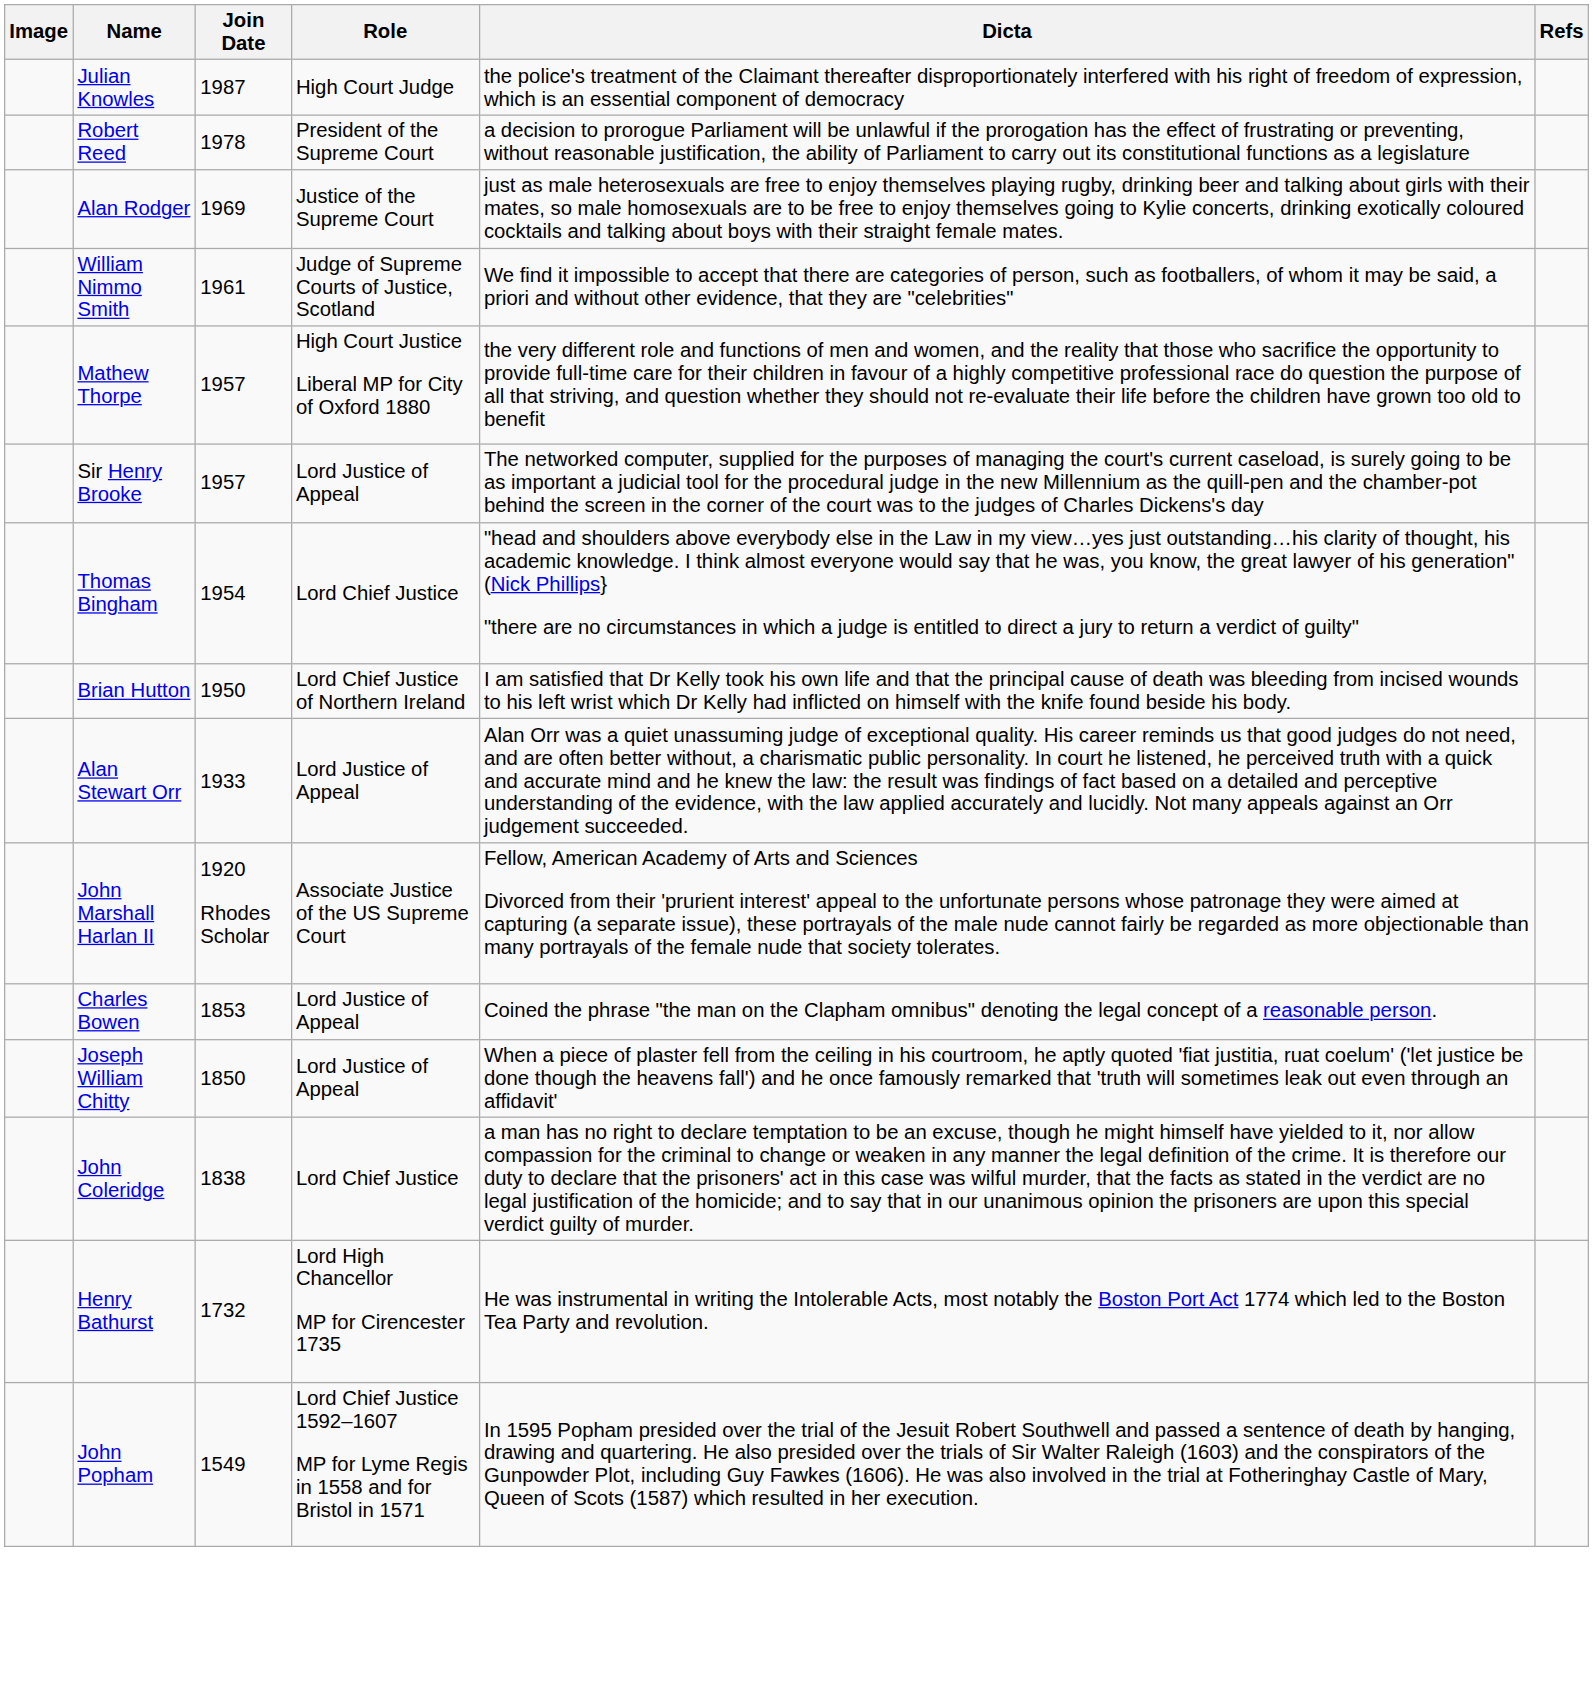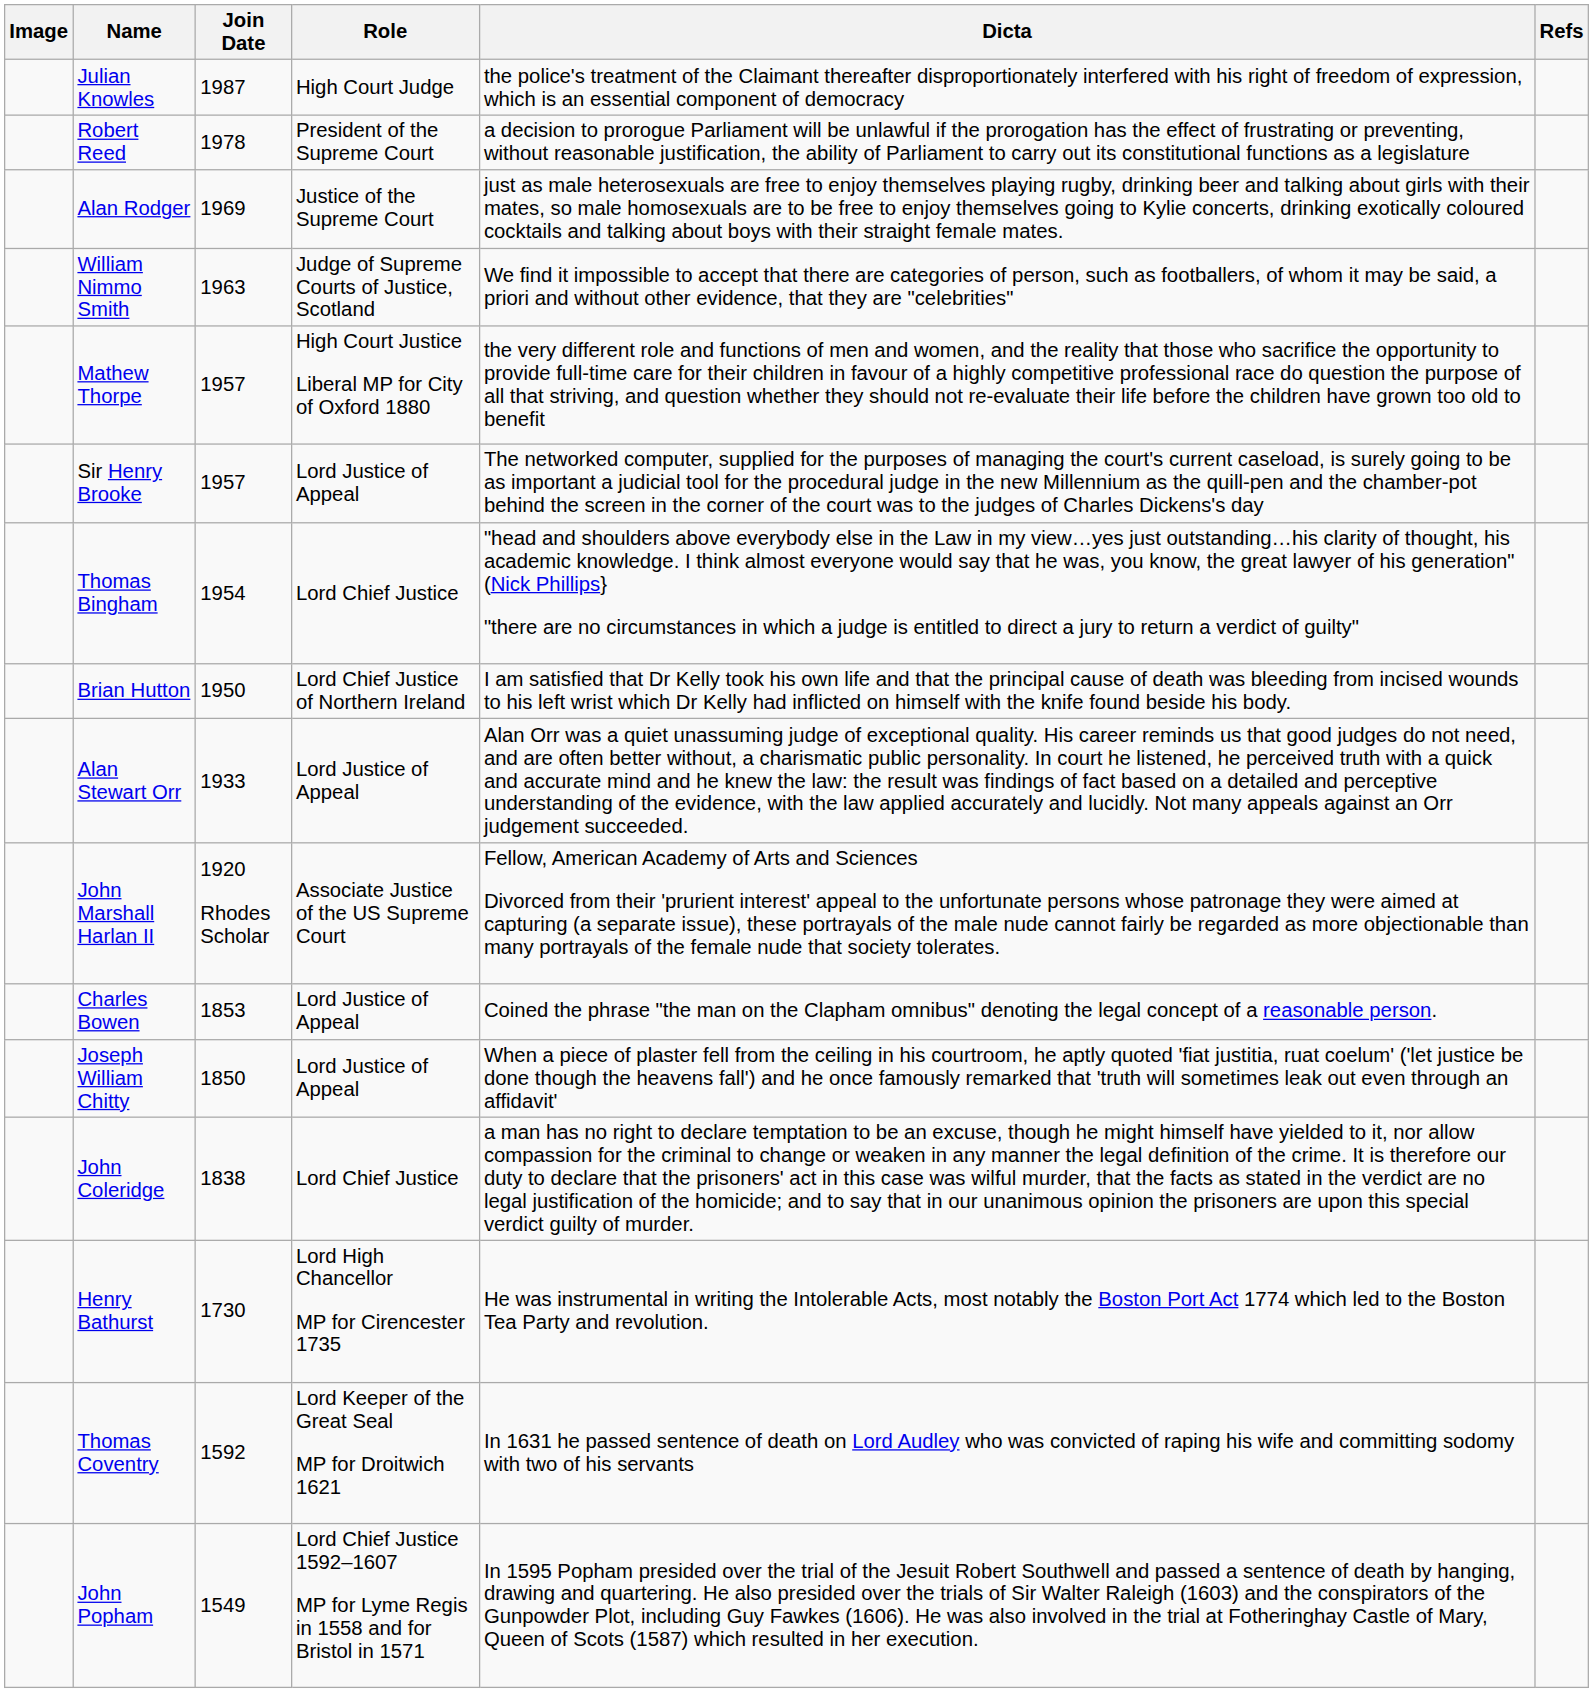 <table class="wikitable sortable">
 <tr>
 <th class="unsortable">Image</th>
 <th>Name</th>
 <th>Join<br>Date</th>
 <th>Role</th>
 <th>Dicta</th>
 <th>Refs</th>
 </tr>
 <tr>
 <td></td>
 <td><a href='#'>Julian Knowles</a></td>
 <td>1987</td>
 <td>High Court Judge</td>
 <td>the police's treatment of the Claimant thereafter disproportionately interfered with his right of freedom of expression, which is an essential component of democracy </td>
 <td></td>
 </tr>
 <tr>
 <td></td>
 <td><a href='#'>Robert Reed</a></td>
 <td>1978</td>
 <td>President of the Supreme Court</td>
 <td>a decision to prorogue Parliament will be unlawful if the prorogation has the effect of frustrating or preventing, without reasonable justification, the ability of Parliament to carry out its constitutional functions as a legislature </td>
 <td></td>
 </tr>
 <tr>
 <td></td>
 <td><a href='#'>Alan Rodger</a></td>
 <td>1969</td>
 <td>Justice of the Supreme Court</td>
 <td>just as male heterosexuals are free to enjoy themselves playing rugby, drinking beer and talking about girls with their mates, so male homosexuals are to be free to enjoy themselves going to Kylie concerts, drinking exotically coloured cocktails and talking about boys with their straight female mates.</td>
 <td></td>
 </tr>
 <tr>
 <td></td>
 <td><a href='#'>William Nimmo Smith</a></td>
-<td>1961</td>
+<td>1963</td>
 <td>Judge of Supreme Courts of Justice, Scotland</td>
 <td>We find it impossible to accept that there are categories of person, such as footballers, of whom it may be said, a priori and without other evidence, that they are "celebrities" </td>
 <td></td>
 </tr>
 <tr>
 <td></td>
 <td><a href='#'>Mathew Thorpe</a></td>
 <td>1957</td>
 <td>High Court Justice<p>Liberal MP for City of Oxford 1880</p></td>
 <td>the very different role and functions of men and women, and the reality that those who sacrifice the opportunity to provide full-time care for their children in favour of a highly competitive professional race do question the purpose of all that striving, and question whether they should not re-evaluate their life before the children have grown too old to benefit </td>
 <td></td>
 </tr>
 <tr>
 <td></td>
 <td>Sir <a href='#'>Henry Brooke</a></td>
 <td>1957</td>
 <td>Lord Justice of Appeal</td>
 <td>The networked computer, supplied for the purposes of managing the court's current caseload, is surely going to be as important a judicial tool for the procedural judge in the new Millennium as the quill-pen and the chamber-pot behind the screen in the corner of the court was to the judges of Charles Dickens's day </td>
 <td></td>
 </tr>
 <tr>
 <td></td>
 <td><a href='#'>Thomas Bingham</a></td>
 <td>1954</td>
 <td>Lord Chief Justice</td>
 <td>"head and shoulders above everybody else in the Law in my view…yes just outstanding…his clarity of thought, his academic knowledge. I think almost everyone would say that he was, you know, the great lawyer of his generation" (<a href='#'>Nick Phillips</a>}<p>"there are no circumstances in which a judge is entitled to direct a jury to return a verdict of guilty"</p></td>
 <td></td>
 </tr>
 <tr>
 <td></td>
 <td><a href='#'>Brian Hutton</a></td>
 <td>1950</td>
 <td>Lord Chief Justice of Northern Ireland</td>
 <td>I am satisfied that Dr Kelly took his own life and that the principal cause of death was bleeding from incised wounds to his left wrist which Dr Kelly had inflicted on himself with the knife found beside his body. </td>
 <td></td>
 </tr>
 <tr>
 <td></td>
 <td><a href='#'>Alan Stewart Orr</a></td>
 <td>1933</td>
 <td>Lord Justice of Appeal</td>
 <td>Alan Orr was a quiet unassuming judge of exceptional quality. His career reminds us that good judges do not need, and are often better without, a charismatic public personality. In court he listened, he perceived truth with a quick and accurate mind and he knew the law: the result was findings of fact based on a detailed and perceptive understanding of the evidence, with the law applied accurately and lucidly. Not many appeals against an Orr judgement succeeded.</td>
 <td></td>
 </tr>
 <tr>
 <td></td>
 <td><a href='#'>John Marshall Harlan II</a></td>
 <td>1920<p>Rhodes Scholar</p></td>
 <td>Associate Justice of the US Supreme Court</td>
 <td>Fellow, American Academy of Arts and Sciences<p>Divorced from their 'prurient interest' appeal to the unfortunate persons whose patronage they were aimed at capturing (a separate issue), these portrayals of the male nude cannot fairly be regarded as more objectionable than many portrayals of the female nude that society tolerates.</p></td>
 <td></td>
 </tr>
 <tr>
 <td></td>
 <td><a href='#'>Charles Bowen</a></td>
 <td>1853</td>
 <td>Lord Justice of Appeal</td>
 <td>Coined the phrase "the man on the Clapham omnibus" denoting the legal concept of a <a href='#'>reasonable person</a>.</td>
 <td></td>
 </tr>
 <tr>
 <td></td>
 <td><a href='#'>Joseph William Chitty</a></td>
 <td>1850</td>
 <td>Lord Justice of Appeal</td>
 <td>When a piece of plaster fell from the ceiling in his courtroom, he aptly quoted 'fiat justitia, ruat coelum' ('let justice be done though the heavens fall') and he once famously remarked that 'truth will sometimes leak out even through an affidavit' </td>
 <td></td>
 </tr>
 <tr>
 <td></td>
 <td><a href='#'>John Coleridge</a></td>
 <td>1838</td>
 <td>Lord Chief Justice</td>
 <td>a man has no right to declare temptation to be an excuse, though he might himself have yielded to it, nor allow compassion for the criminal to change or weaken in any manner the legal definition of the crime. It is therefore our duty to declare that the prisoners' act in this case was wilful murder, that the facts as stated in the verdict are no legal justification of the homicide; and to say that in our unanimous opinion the prisoners are upon this special verdict guilty of murder.</td>
 <td></td>
 </tr>
 <tr>
 <td></td>
 <td><a href='#'>Henry Bathurst</a></td>
-<td>1732</td>
+<td>1730</td>
 <td>Lord High Chancellor<p>MP for Cirencester 1735</p></td>
 <td>He was instrumental in writing the Intolerable Acts, most notably the <a href='#'>Boston Port Act</a> 1774 which led to the Boston Tea Party and revolution.</td>
+<td></td>
+</tr>
+<tr>
+<td></td>
+<td><a href='#'>Thomas Coventry</a></td>
+<td>1592</td>
+<td>Lord Keeper of the Great Seal<p>MP for Droitwich 1621</p></td>
+<td>In 1631 he passed sentence of death on <a href='#'>Lord Audley</a> who was convicted of raping his wife and committing sodomy with two of his servants</td>
 <td></td>
 </tr>
 <tr>
 <td></td>
 <td><a href='#'>John Popham</a></td>
 <td>1549</td>
 <td>Lord Chief Justice 1592–1607<p> MP for Lyme Regis in 1558 and for Bristol in 1571</p></td>
 <td>In 1595 Popham presided over the trial of the Jesuit Robert Southwell and passed a sentence of death by hanging, drawing and quartering. He also presided over the trials of Sir Walter Raleigh (1603) and the conspirators of the Gunpowder Plot, including Guy Fawkes (1606). He was also involved in the trial at Fotheringhay Castle of Mary, Queen of Scots (1587) which resulted in her execution.</td>
 <td></td>
 </tr>
 </table>
